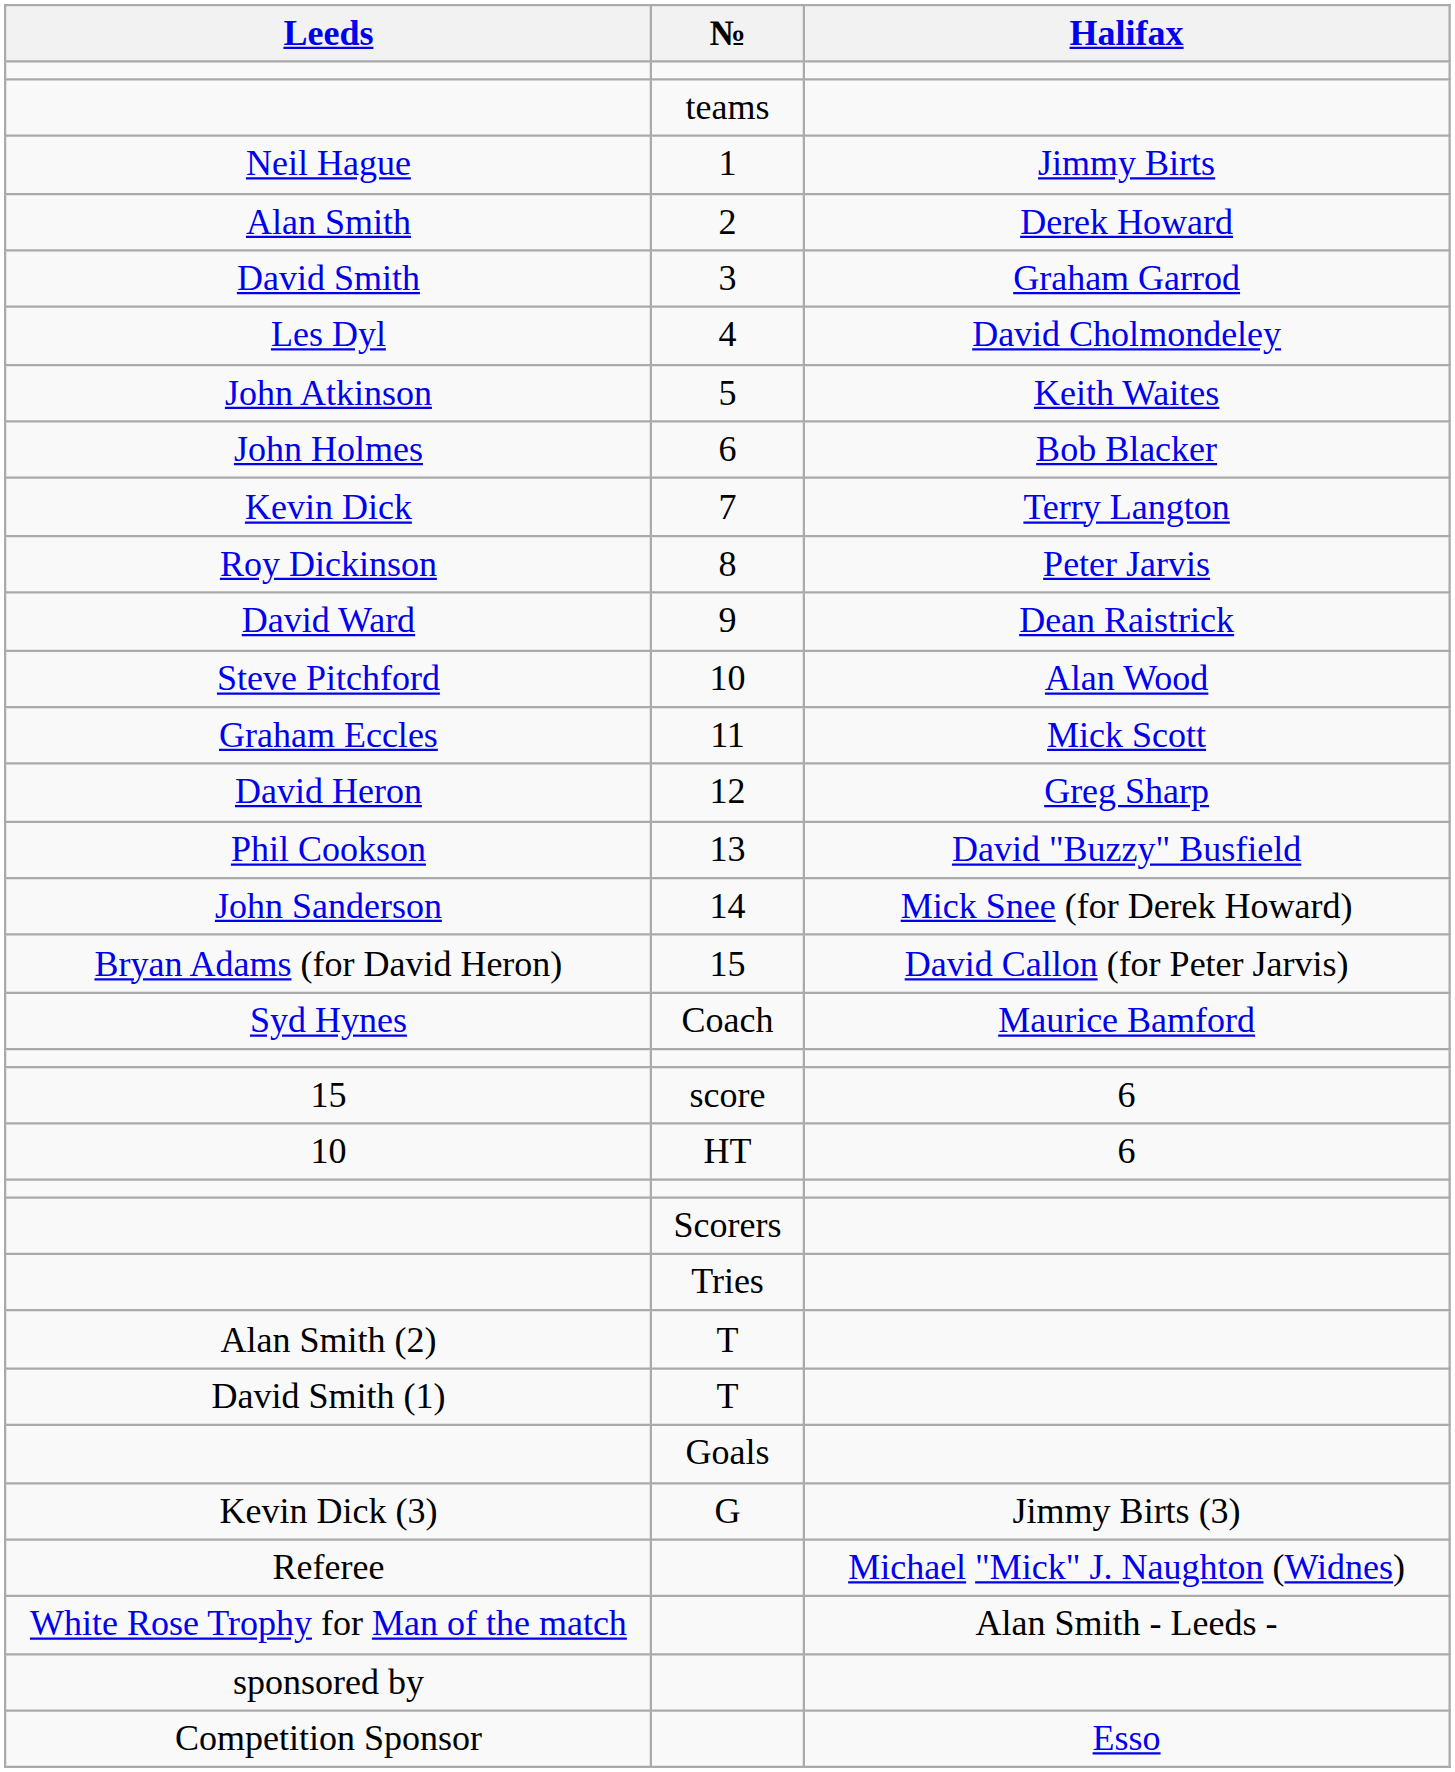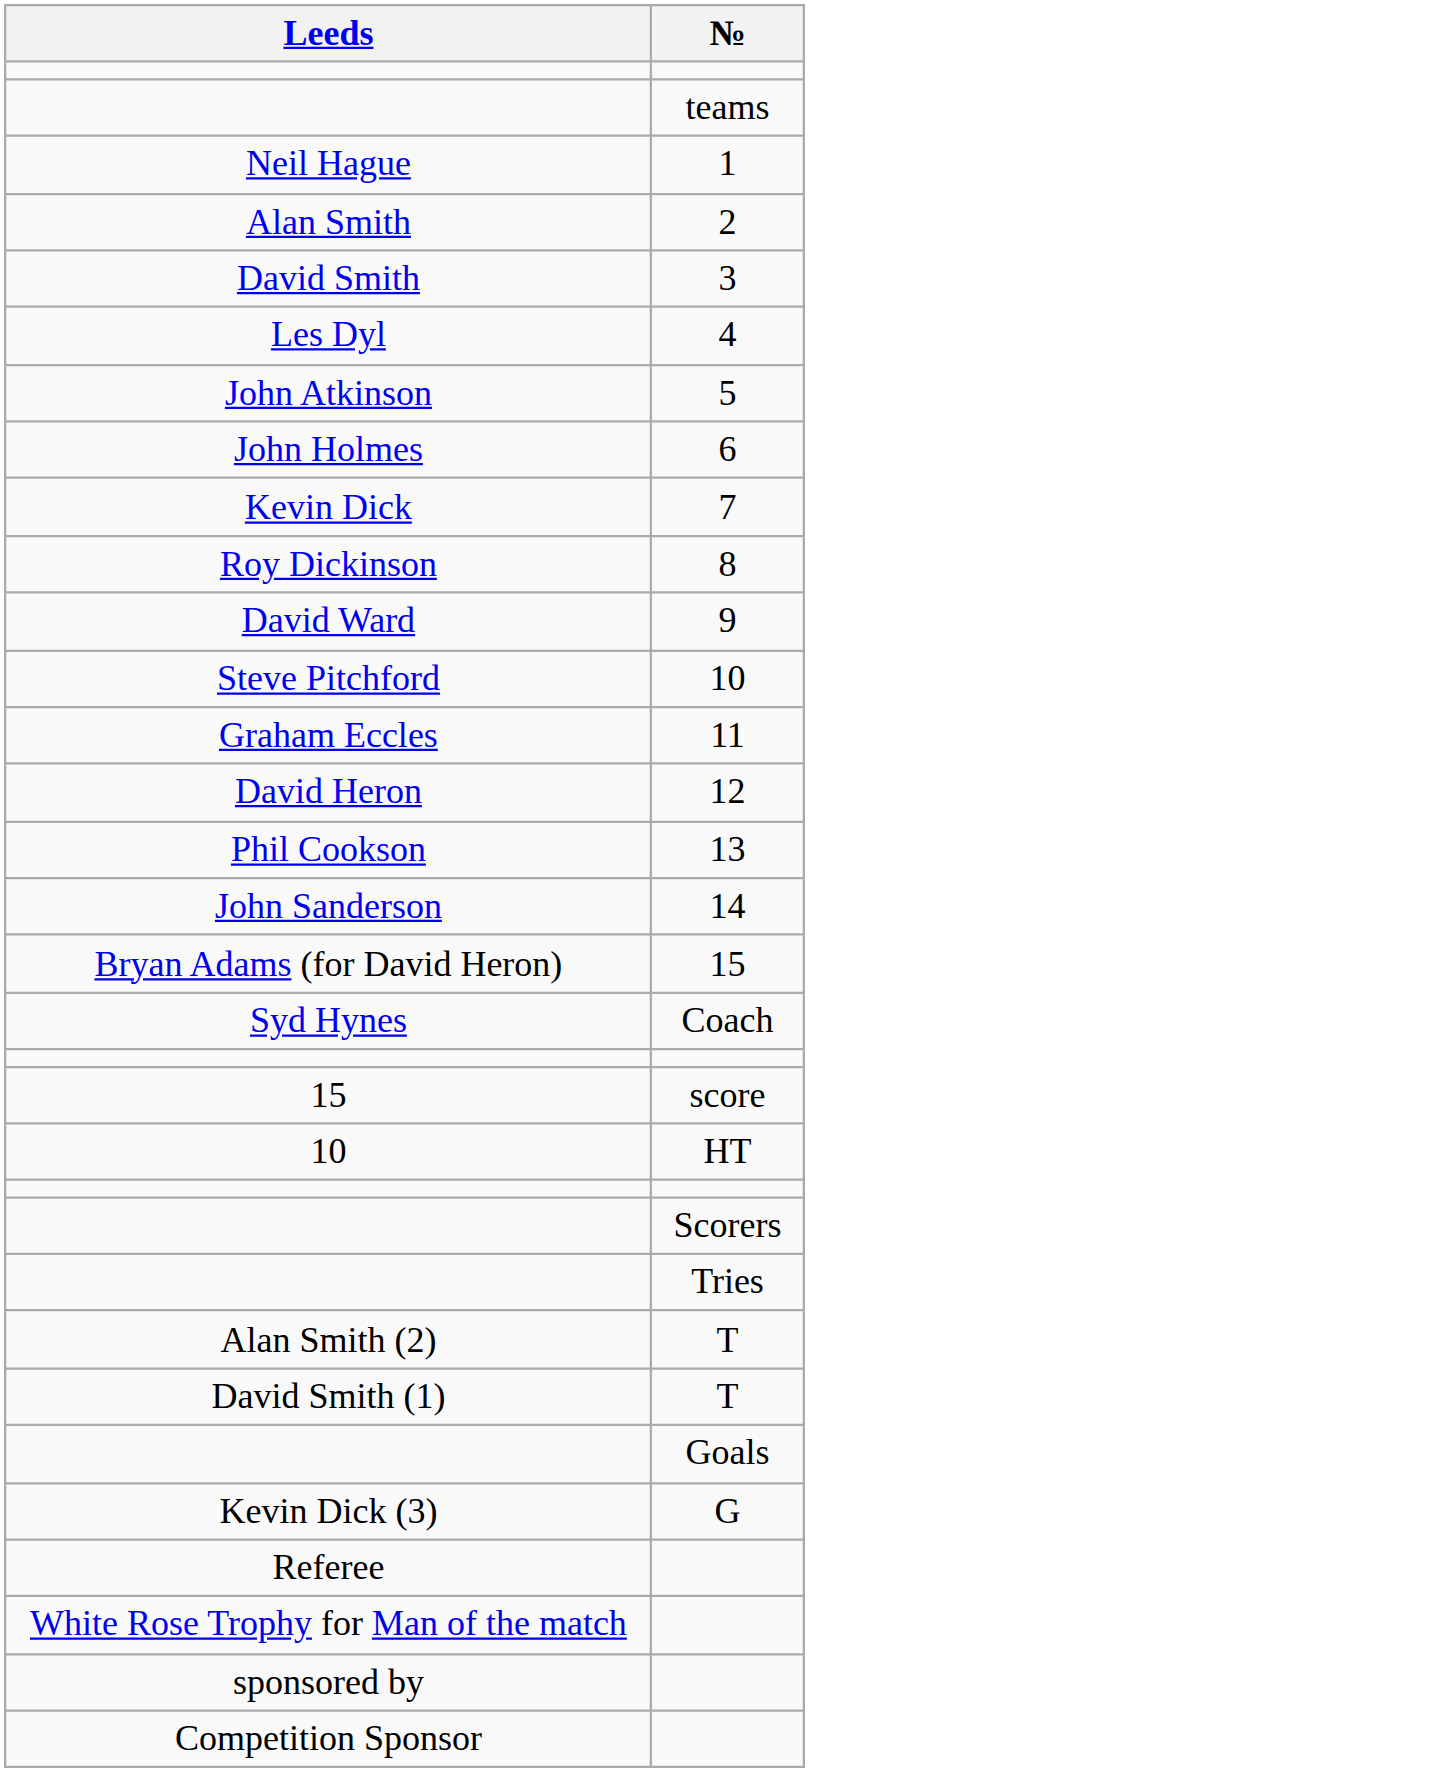 <table class="wikitable" style="text-align:center;">
 <tr>
 <th width=280 abbr=winner><a href='#'>Leeds</a></th>
 <th width=60 abbr="Number">№</th>
-<th width=280 abbr=runner-up><a href='#'>Halifax</a></th>
 </tr>
 <tr>
-<td></td>
 <td></td>
 <td></td>
 </tr>
 <tr>
 <td></td>
 <td>teams</td>
-<td></td>
 </tr>
 <tr>
 <td><a href='#'>Neil Hague</a></td>
 <td>1</td>
-<td><a href='#'>Jimmy Birts</a></td>
 </tr>
 <tr>
 <td><a href='#'>Alan Smith</a></td>
 <td>2</td>
-<td><a href='#'>Derek Howard</a></td>
 </tr>
 <tr>
 <td><a href='#'>David Smith</a></td>
 <td>3</td>
-<td><a href='#'>Graham Garrod</a></td>
 </tr>
 <tr>
 <td><a href='#'>Les Dyl</a></td>
 <td>4</td>
-<td><a href='#'>David Cholmondeley</a></td>
 </tr>
 <tr>
 <td><a href='#'>John Atkinson</a></td>
 <td>5</td>
-<td><a href='#'>Keith Waites</a></td>
 </tr>
 <tr>
 <td><a href='#'>John Holmes</a></td>
 <td>6</td>
-<td><a href='#'>Bob Blacker</a></td>
 </tr>
 <tr>
 <td><a href='#'>Kevin Dick</a></td>
 <td>7</td>
-<td><a href='#'>Terry Langton</a></td>
 </tr>
 <tr>
 <td><a href='#'>Roy Dickinson</a></td>
 <td>8</td>
-<td><a href='#'>Peter Jarvis</a></td>
 </tr>
 <tr>
 <td><a href='#'>David Ward</a></td>
 <td>9</td>
-<td><a href='#'>Dean Raistrick</a></td>
 </tr>
 <tr>
 <td><a href='#'>Steve Pitchford</a></td>
 <td>10</td>
-<td><a href='#'>Alan Wood</a></td>
 </tr>
 <tr>
 <td><a href='#'>Graham Eccles</a></td>
 <td>11</td>
-<td><a href='#'>Mick Scott</a></td>
 </tr>
 <tr>
 <td><a href='#'>David Heron</a></td>
 <td>12</td>
-<td><a href='#'>Greg Sharp</a></td>
 </tr>
 <tr>
 <td><a href='#'>Phil Cookson</a></td>
 <td>13</td>
-<td><a href='#'>David "Buzzy" Busfield</a></td>
 </tr>
 <tr>
 <td><a href='#'>John Sanderson</a></td>
 <td>14</td>
-<td><a href='#'>Mick Snee</a> (for Derek Howard)</td>
 </tr>
 <tr>
 <td><a href='#'>Bryan Adams</a> (for David Heron)</td>
 <td>15</td>
-<td><a href='#'>David Callon</a> (for Peter Jarvis)</td>
 </tr>
 <tr>
 <td><a href='#'>Syd Hynes</a></td>
 <td>Coach</td>
-<td><a href='#'>Maurice Bamford</a></td>
 </tr>
 <tr>
-<td></td>
 <td></td>
 <td></td>
 </tr>
 <tr>
 <td>15</td>
 <td>score</td>
-<td>6</td>
 </tr>
 <tr>
 <td>10</td>
 <td>HT</td>
-<td>6</td>
 </tr>
 <tr>
-<td></td>
 <td></td>
 <td></td>
 </tr>
 <tr>
 <td></td>
 <td>Scorers</td>
-<td></td>
 </tr>
 <tr>
 <td></td>
 <td>Tries</td>
-<td></td>
 </tr>
 <tr>
 <td>Alan Smith (2)</td>
 <td>T</td>
-<td></td>
 </tr>
 <tr>
 <td>David Smith (1)</td>
 <td>T</td>
-<td></td>
 </tr>
 <tr>
 <td></td>
 <td>Goals</td>
-<td></td>
 </tr>
 <tr>
 <td>Kevin Dick (3)</td>
 <td>G</td>
-<td>Jimmy Birts (3)</td>
 </tr>
 <tr>
 <td>Referee</td>
 <td></td>
-<td><a href='#'>Michael</a> <a href='#'>"Mick" J. Naughton</a> (<a href='#'>Widnes</a>)</td>
 </tr>
 <tr>
 <td><a href='#'>White Rose Trophy</a> for <a href='#'>Man of the match</a></td>
 <td></td>
-<td>Alan Smith - Leeds - </td>
 </tr>
 <tr>
 <td>sponsored by</td>
-<td></td>
 <td></td>
 </tr>
 <tr>
 <td>Competition Sponsor</td>
 <td></td>
-<td><a href='#'>Esso</a></td>
 </tr>
 </table>
